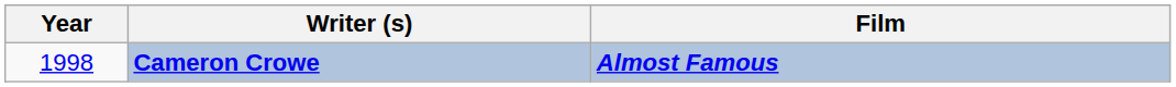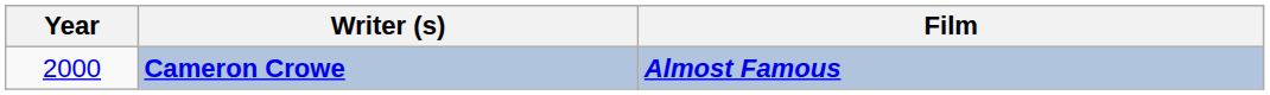 <table class="wikitable" width="87%">
 <tr style="background:#bebebe;">
 <th style="width:5%;">Year</th>
 <th style="width:20%;">Writer (s)</th>
 <th style="width:25%;">Film</th>
 </tr>
 <tr>
-<td style="text-align:center;"><a href='#'>1998</a> <br></td>
+<td style="text-align:center;"><a href='#'>2000</a> <br></td>
 <td style="background:#B0C4DE;"><strong><a href='#'>Cameron Crowe</a></strong></td>
 <td style="background:#B0C4DE;"><strong><em><a href='#'>Almost Famous</a></em></strong></td>
 </tr>
 </table>
